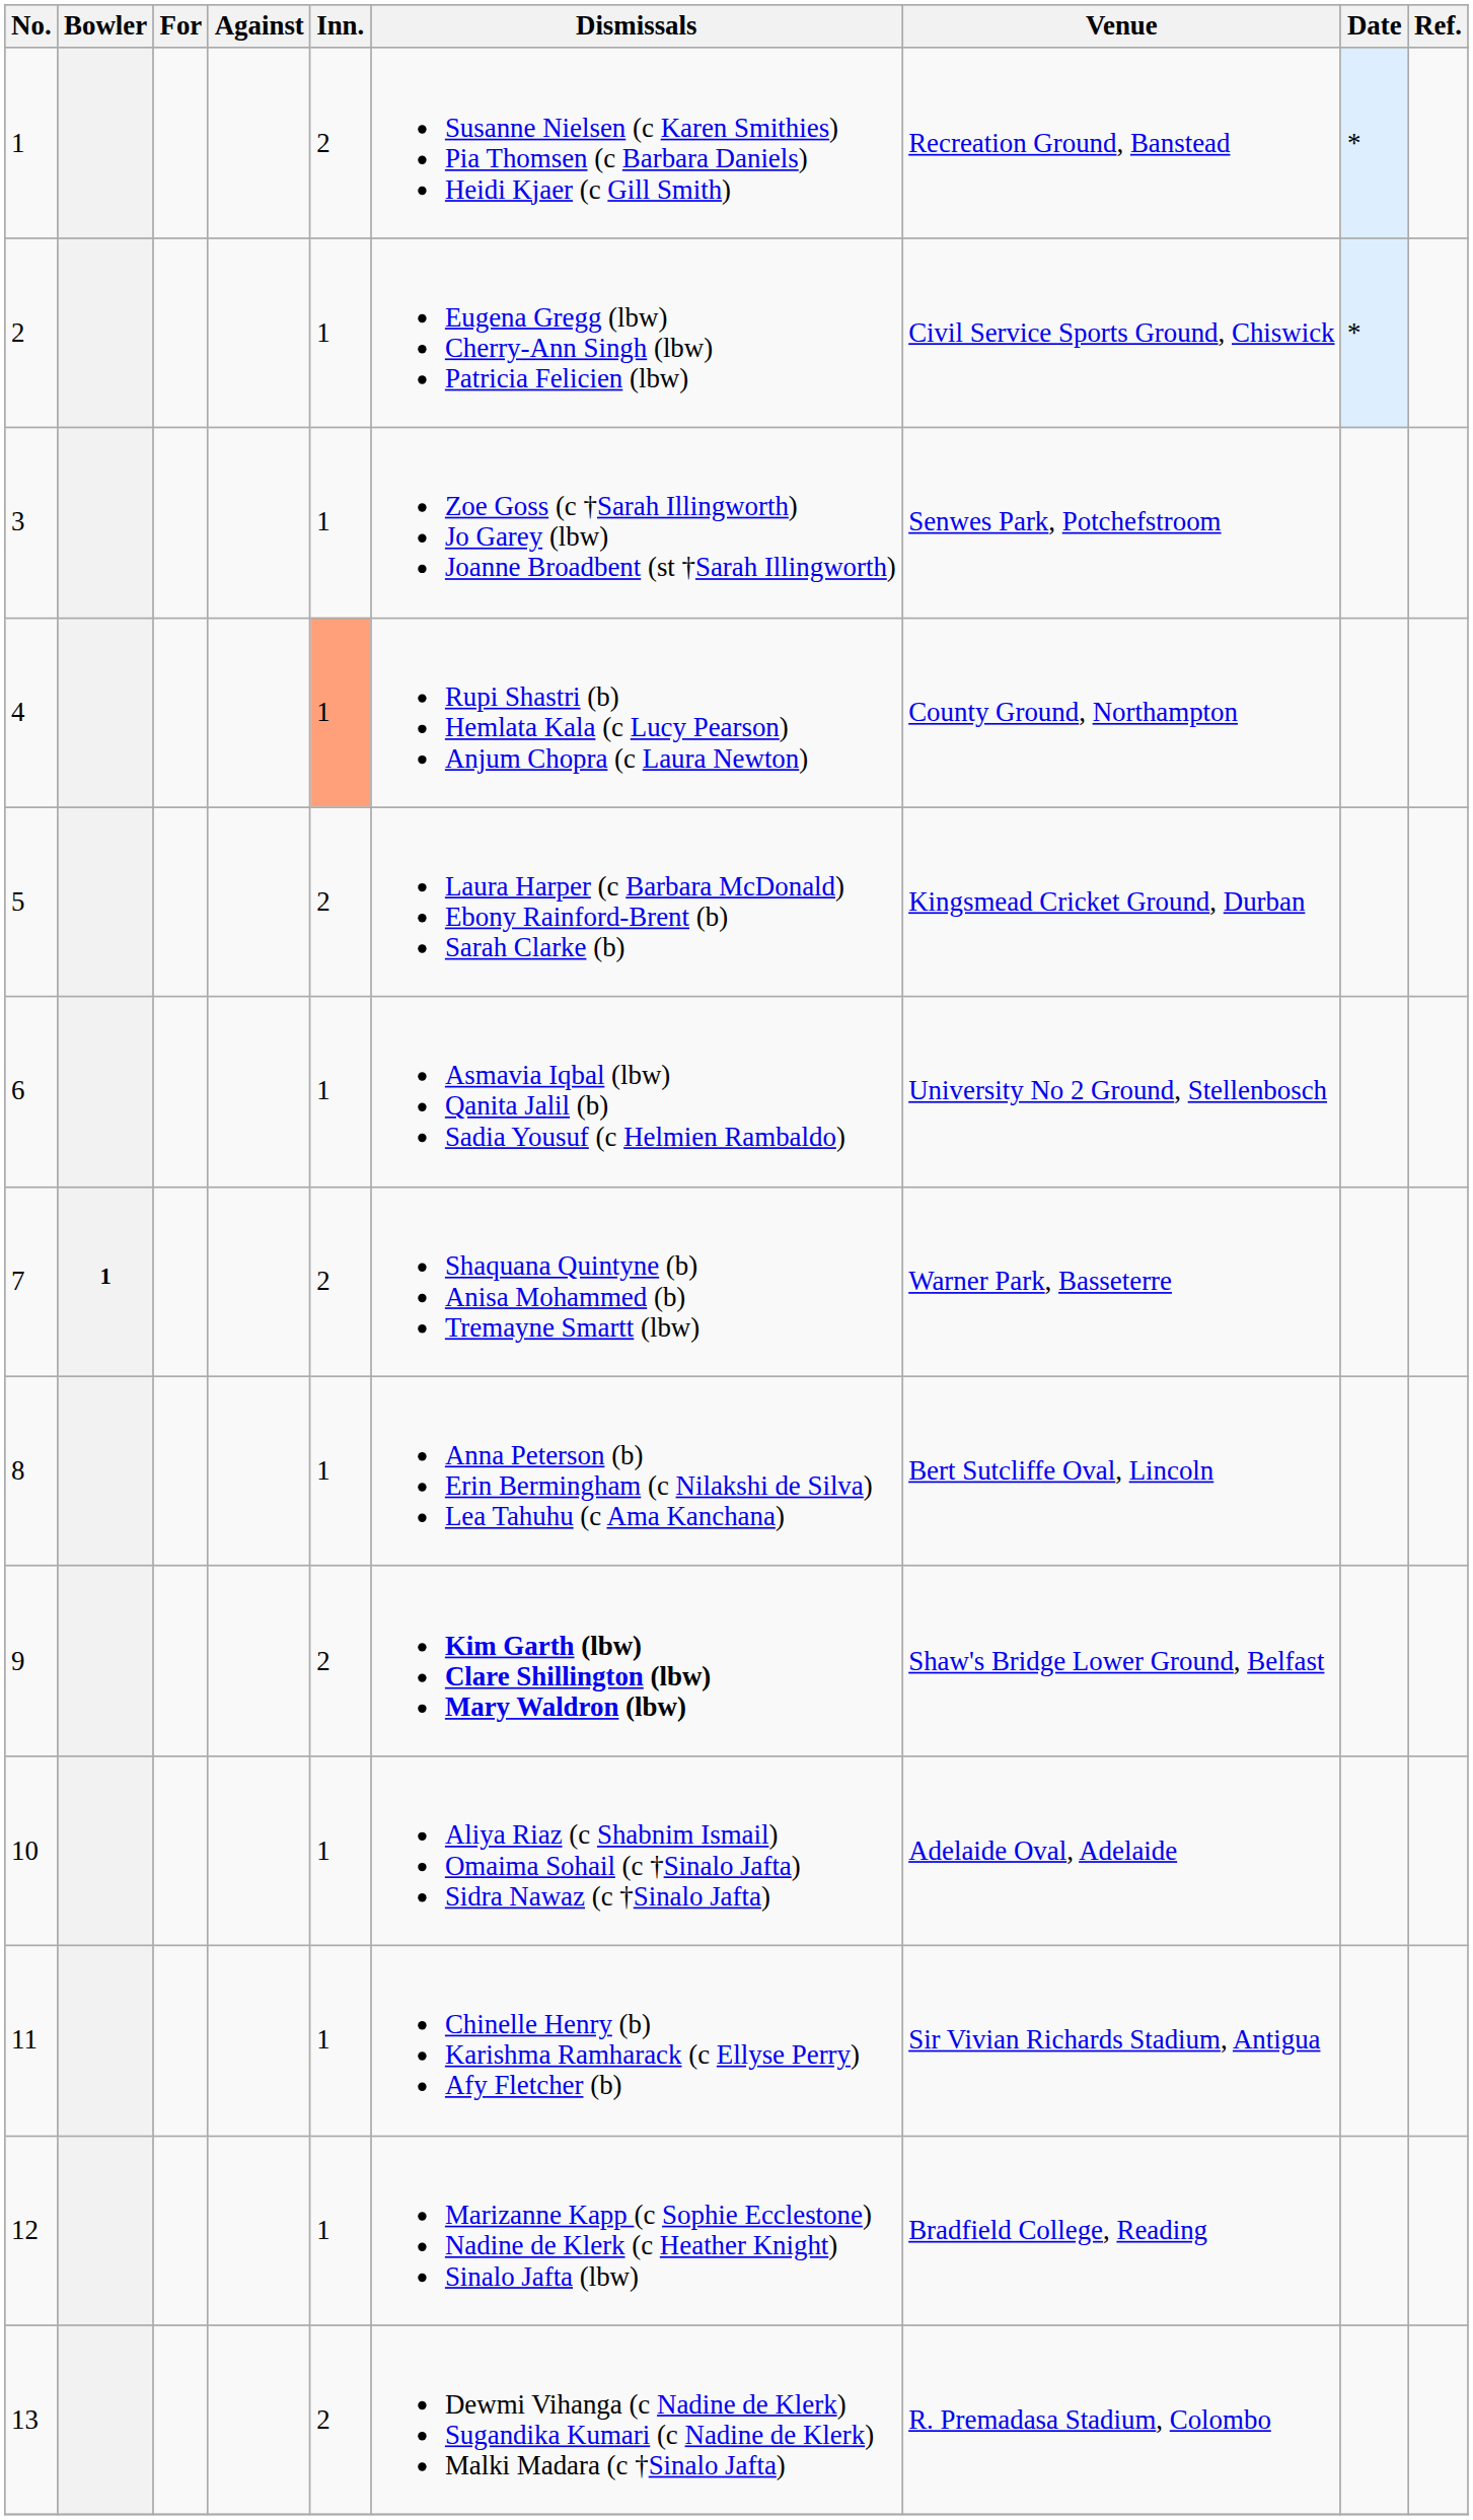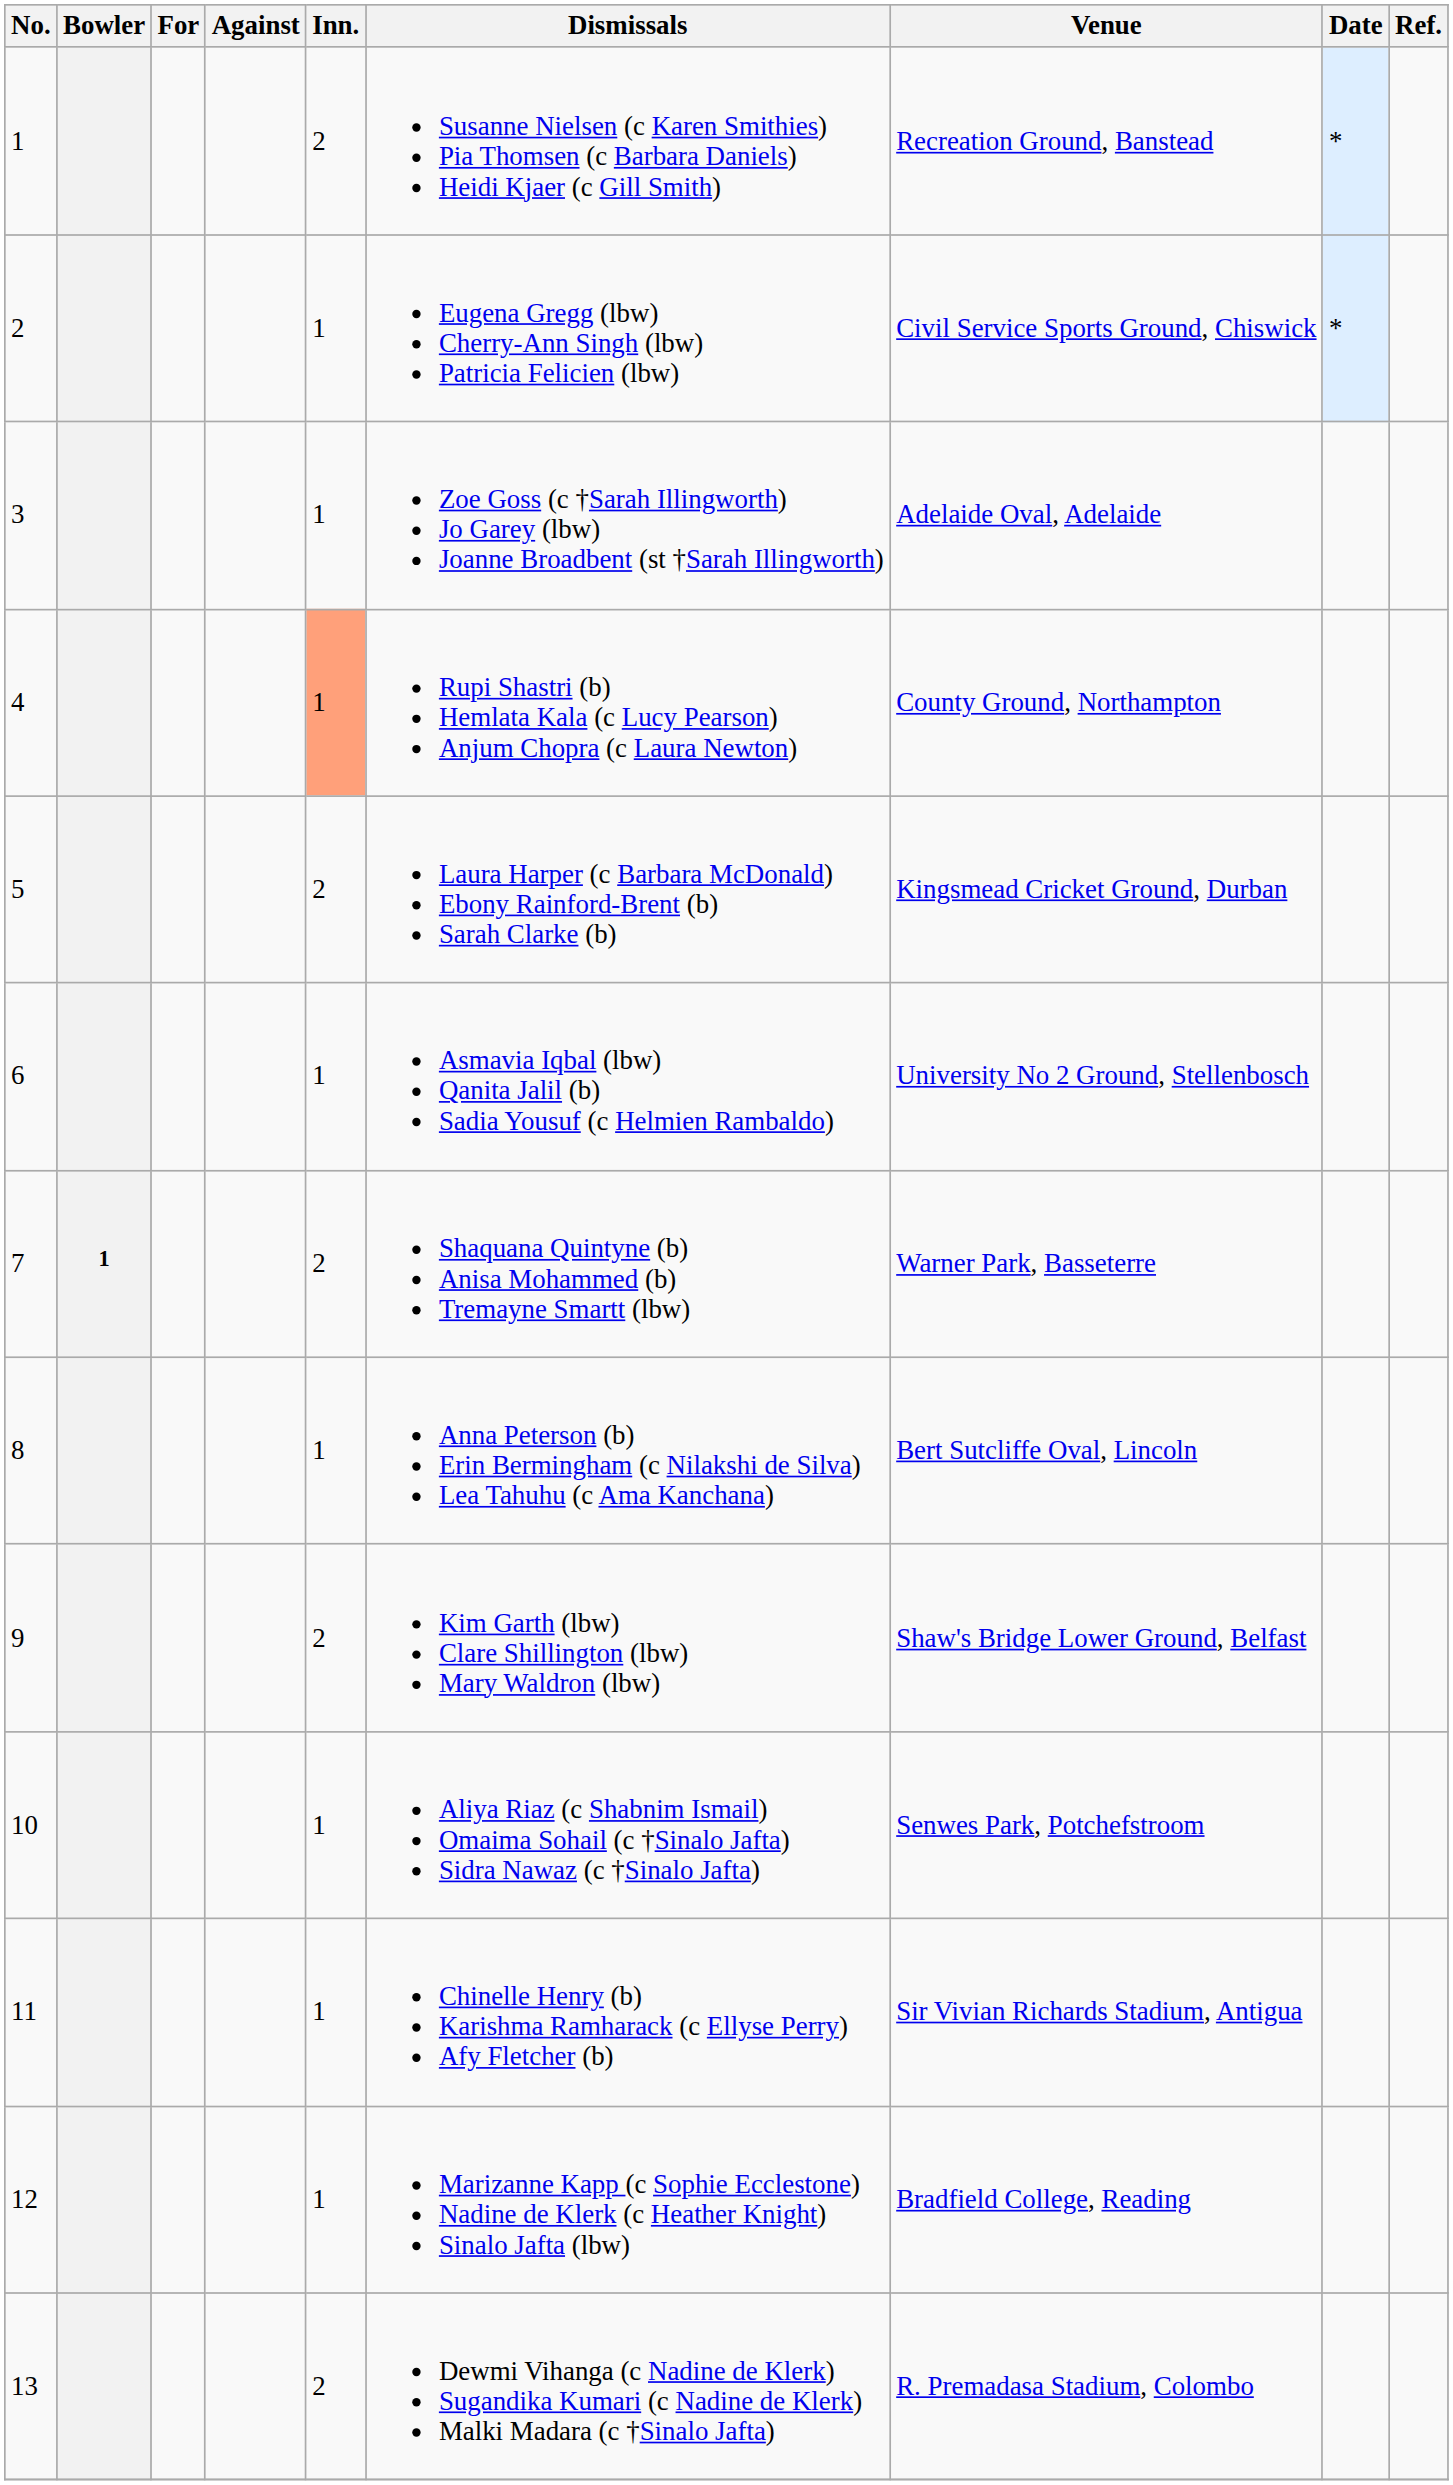 <table class="wikitable sortable plainrowheaders">
 <tr>
 <th scope="col">No.</th>
 <th scope="col">Bowler</th>
 <th scope="col">For</th>
 <th scope="col">Against</th>
 <th scope="col">Inn.</th>
 <th scope="col" class="unsortable">Dismissals</th>
 <th scope="col">Venue</th>
 <th scope="col">Date</th>
 <th scope="col" class="unsortable">Ref.</th>
 </tr>
 <tr>
 <td>1</td>
 <th scope="row"></th>
 <td></td>
 <td></td>
 <td>2</td>
 <td><br><ul><li><a href='#'>Susanne Nielsen</a> (c <a href='#'>Karen Smithies</a>)</li><li><a href='#'>Pia Thomsen</a> (c <a href='#'>Barbara Daniels</a>)</li><li><a href='#'>Heidi Kjaer</a> (c <a href='#'>Gill Smith</a>)</li></ul></td>
 <td> <a href='#'>Recreation Ground</a>, <a href='#'>Banstead</a></td>
 <td style="background:#def;"><a href='#'></a>*</td>
 <td></td>
 </tr>
 <tr>
 <td>2</td>
 <th scope="row"></th>
 <td></td>
 <td></td>
 <td>1</td>
 <td><br><ul><li><a href='#'>Eugena Gregg</a> (lbw)</li><li><a href='#'>Cherry-Ann Singh</a> (lbw)</li><li><a href='#'>Patricia Felicien</a> (lbw)</li></ul></td>
 <td> <a href='#'>Civil Service Sports Ground</a>, <a href='#'>Chiswick</a></td>
 <td style="background:#def;"><a href='#'></a>*</td>
 <td></td>
 </tr>
 <tr>
 <td>3</td>
 <th scope="row"></th>
 <td></td>
 <td></td>
 <td>1</td>
 <td><br><ul><li><a href='#'>Zoe Goss</a> (c †<a href='#'>Sarah Illingworth</a>)</li><li><a href='#'>Jo Garey</a> (lbw)</li><li><a href='#'>Joanne Broadbent</a> (st †<a href='#'>Sarah Illingworth</a>)</li></ul></td>
-<td> <a href='#'>Senwes Park</a>, <a href='#'>Potchefstroom</a></td>
+<td> <a href='#'>Adelaide Oval</a>, <a href='#'>Adelaide</a></td>
 <td><a href='#'></a></td>
 <td></td>
 </tr>
 <tr>
 <td>4</td>
 <th scope="row"></th>
 <td></td>
 <td></td>
 <td style="background: lightsalmon;">1</td>
 <td><br><ul><li><a href='#'>Rupi Shastri</a> (b)</li><li><a href='#'>Hemlata Kala</a> (c <a href='#'>Lucy Pearson</a>)</li><li><a href='#'>Anjum Chopra</a> (c <a href='#'>Laura Newton</a>)</li></ul></td>
 <td> <a href='#'>County Ground</a>, <a href='#'>Northampton</a></td>
 <td><a href='#'></a></td>
 <td></td>
 </tr>
 <tr>
 <td>5</td>
 <th scope="row"></th>
 <td></td>
 <td></td>
 <td>2</td>
 <td><br><ul><li><a href='#'>Laura Harper</a> (c <a href='#'>Barbara McDonald</a>)</li><li><a href='#'>Ebony Rainford-Brent</a> (b)</li><li><a href='#'>Sarah Clarke</a> (b)</li></ul></td>
 <td> <a href='#'>Kingsmead Cricket Ground</a>, <a href='#'>Durban</a></td>
 <td><a href='#'></a></td>
 <td></td>
 </tr>
 <tr>
 <td>6</td>
 <th scope="row"></th>
 <td></td>
 <td></td>
 <td>1</td>
 <td><br><ul><li><a href='#'>Asmavia Iqbal</a> (lbw)</li><li><a href='#'>Qanita Jalil</a> (b)</li><li><a href='#'>Sadia Yousuf</a> (c <a href='#'>Helmien Rambaldo</a>)</li></ul></td>
 <td> <a href='#'>University No 2 Ground</a>, <a href='#'>Stellenbosch</a></td>
 <td><a href='#'></a></td>
 <td></td>
 </tr>
 <tr>
 <td>7</td>
 <th scope="row"><sup>1</sup></th>
 <td></td>
 <td></td>
 <td>2</td>
 <td><br><ul><li><a href='#'>Shaquana Quintyne</a> (b)</li><li><a href='#'>Anisa Mohammed</a> (b)</li><li><a href='#'>Tremayne Smartt</a> (lbw)</li></ul></td>
 <td> <a href='#'>Warner Park</a>, <a href='#'>Basseterre</a></td>
 <td><a href='#'></a></td>
 <td></td>
 </tr>
 <tr>
 <td>8</td>
 <th scope="row"></th>
 <td></td>
 <td></td>
 <td>1</td>
 <td><br><ul><li><a href='#'>Anna Peterson</a> (b)</li><li><a href='#'>Erin Bermingham</a> (c <a href='#'>Nilakshi de Silva</a>)</li><li><a href='#'>Lea Tahuhu</a> (c <a href='#'>Ama Kanchana</a>)</li></ul></td>
 <td> <a href='#'>Bert Sutcliffe Oval</a>, <a href='#'>Lincoln</a></td>
 <td><a href='#'></a></td>
 <td></td>
 </tr>
 <tr>
 <td>9</td>
 <th scope="row"></th>
 <td></td>
 <td></td>
 <td>2</td>
-<td><strong><br><ul><li><a href='#'>Kim Garth</a> (lbw)</li><li><a href='#'>Clare Shillington</a> (lbw)</li><li><a href='#'>Mary Waldron</a> (lbw)</li></ul></strong></td>
+<td><br><ul><li><a href='#'>Kim Garth</a> (lbw)</li><li><a href='#'>Clare Shillington</a> (lbw)</li><li><a href='#'>Mary Waldron</a> (lbw)</li></ul></td>
 <td> <a href='#'>Shaw's Bridge Lower Ground</a>, <a href='#'>Belfast</a></td>
 <td><a href='#'></a></td>
 <td></td>
 </tr>
 <tr>
 <td>10</td>
 <th scope="row"></th>
 <td></td>
 <td></td>
 <td>1</td>
 <td><br><ul><li><a href='#'>Aliya Riaz</a> (c <a href='#'>Shabnim Ismail</a>)</li><li><a href='#'>Omaima Sohail</a> (c †<a href='#'>Sinalo Jafta</a>)</li><li><a href='#'>Sidra Nawaz</a> (c †<a href='#'>Sinalo Jafta</a>)</li></ul></td>
-<td> <a href='#'>Adelaide Oval</a>, <a href='#'>Adelaide</a></td>
+<td> <a href='#'>Senwes Park</a>, <a href='#'>Potchefstroom</a></td>
 <td><a href='#'></a></td>
 <td></td>
 </tr>
 <tr>
 <td>11</td>
 <th scope="row"></th>
 <td></td>
 <td></td>
 <td>1</td>
 <td><br><ul><li><a href='#'>Chinelle Henry</a> (b)</li><li><a href='#'>Karishma Ramharack</a> (c <a href='#'>Ellyse Perry</a>)</li><li><a href='#'>Afy Fletcher</a> (b)</li></ul></td>
 <td> <a href='#'>Sir Vivian Richards Stadium</a>, <a href='#'>Antigua</a></td>
 <td><a href='#'></a></td>
 <td></td>
 </tr>
 <tr>
 <td>12</td>
 <th scope="row"></th>
 <td></td>
 <td></td>
 <td>1</td>
 <td><br><ul><li><a href='#'>Marizanne Kapp </a> (c <a href='#'>Sophie Ecclestone</a>)</li><li><a href='#'>Nadine de Klerk</a> (c <a href='#'>Heather Knight</a>)</li><li><a href='#'>Sinalo Jafta</a> (lbw)</li></ul></td>
 <td> <a href='#'>Bradfield College</a>, <a href='#'>Reading</a></td>
 <td><a href='#'></a></td>
 <td></td>
 </tr>
 <tr>
 <td>13</td>
 <th scope="row"></th>
 <td></td>
 <td></td>
 <td>2</td>
 <td><br><ul><li>Dewmi Vihanga (c <a href='#'>Nadine de Klerk</a>)</li><li><a href='#'>Sugandika Kumari</a> (c <a href='#'>Nadine de Klerk</a>)</li><li>Malki Madara (c †<a href='#'>Sinalo Jafta</a>)</li></ul></td>
 <td> <a href='#'>R. Premadasa Stadium</a>, <a href='#'>Colombo</a></td>
 <td><a href='#'></a></td>
 <td></td>
 </tr>
 <tr>
 </tr>
 </table>
